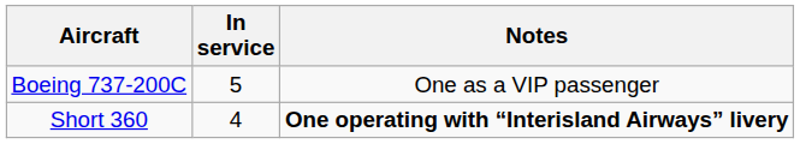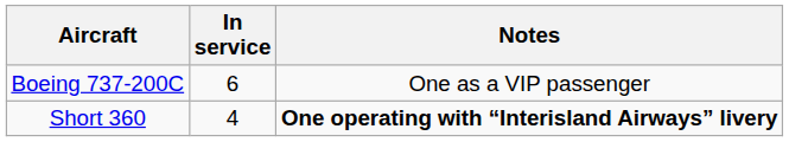 <table class="wikitable" style="margin-left:auto; margin-right:auto; text-align:center;">
 <tr>
 <th>Aircraft</th>
 <th>In<br>service</th>
 <th>Notes</th>
 </tr>
 <tr>
 <td><a href='#'>Boeing 737-200C</a></td>
-<td>5</td>
+<td>6</td>
 <td>One as a VIP passenger</td>
 </tr>
 <tr>
 <td><a href='#'>Short 360</a></td>
 <td>4</td>
 <td><strong>One operating with “Interisland Airways” livery</strong></td>
 </tr>
 </table>
